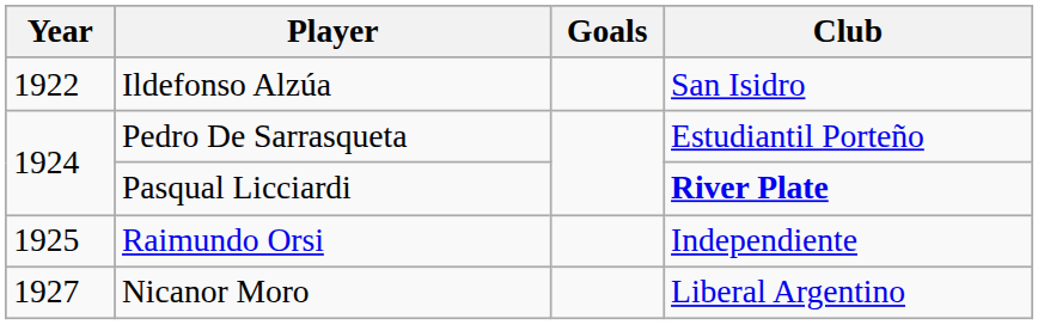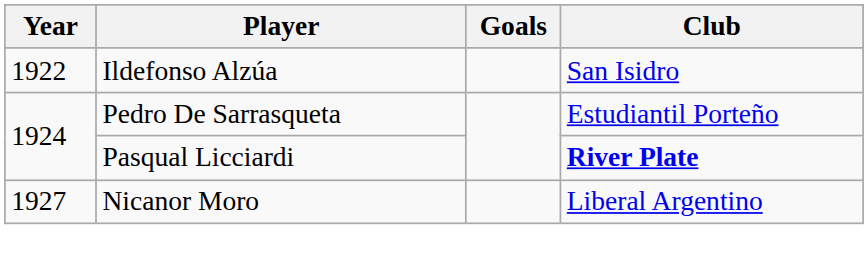 <table class="wikitable sortable" width="500px">
 <tr>
 <th width=50px>Year</th>
 <th width=250px>Player</th>
 <th width=50px>Goals</th>
 <th width=200px>Club</th>
 </tr>
 <tr>
 <td>1922</td>
 <td> Ildefonso Alzúa</td>
 <td></td>
 <td><a href='#'>San Isidro</a></td>
 </tr>
 <tr>
 <td rowspan=2>1924</td>
 <td> Pedro De Sarrasqueta</td>
 <td rowspan=2></td>
 <td><a href='#'>Estudiantil Porteño</a></td>
 </tr>
 <tr>
 <td> Pasqual Licciardi</td>
 <td><strong><a href='#'>River Plate</a></strong></td>
 </tr>
 <tr>
-<td>1925</td>
-<td> <a href='#'>Raimundo Orsi</a></td>
-<td></td>
-<td><a href='#'>Independiente</a></td>
-</tr>
-<tr>
 <td>1927</td>
 <td> Nicanor Moro</td>
 <td></td>
 <td><a href='#'>Liberal Argentino</a></td>
 </tr>
 </table>
